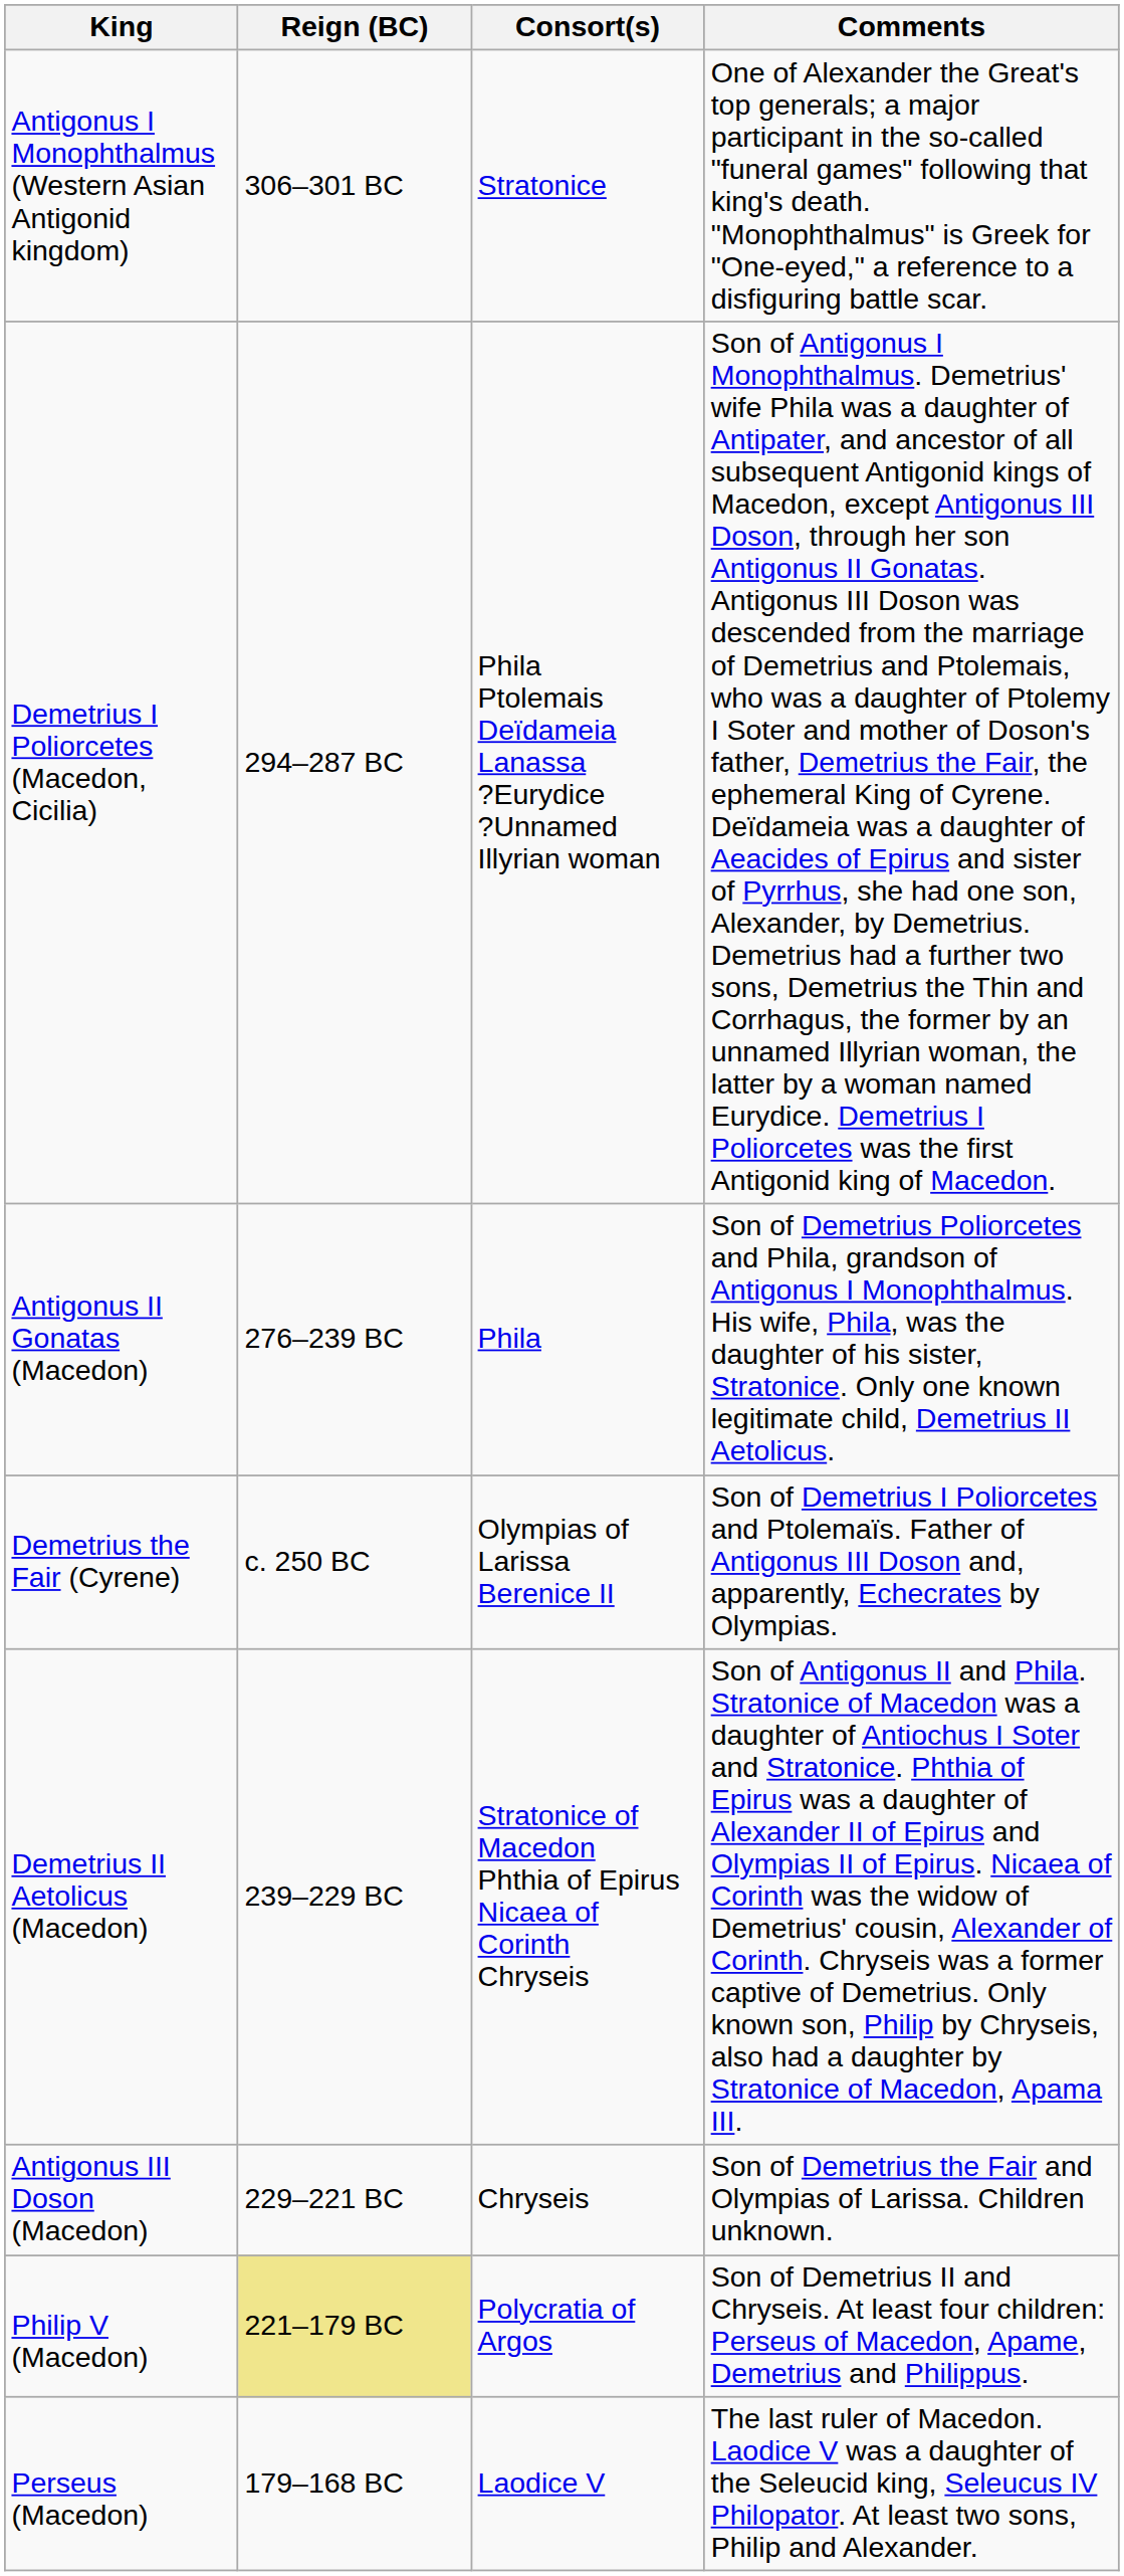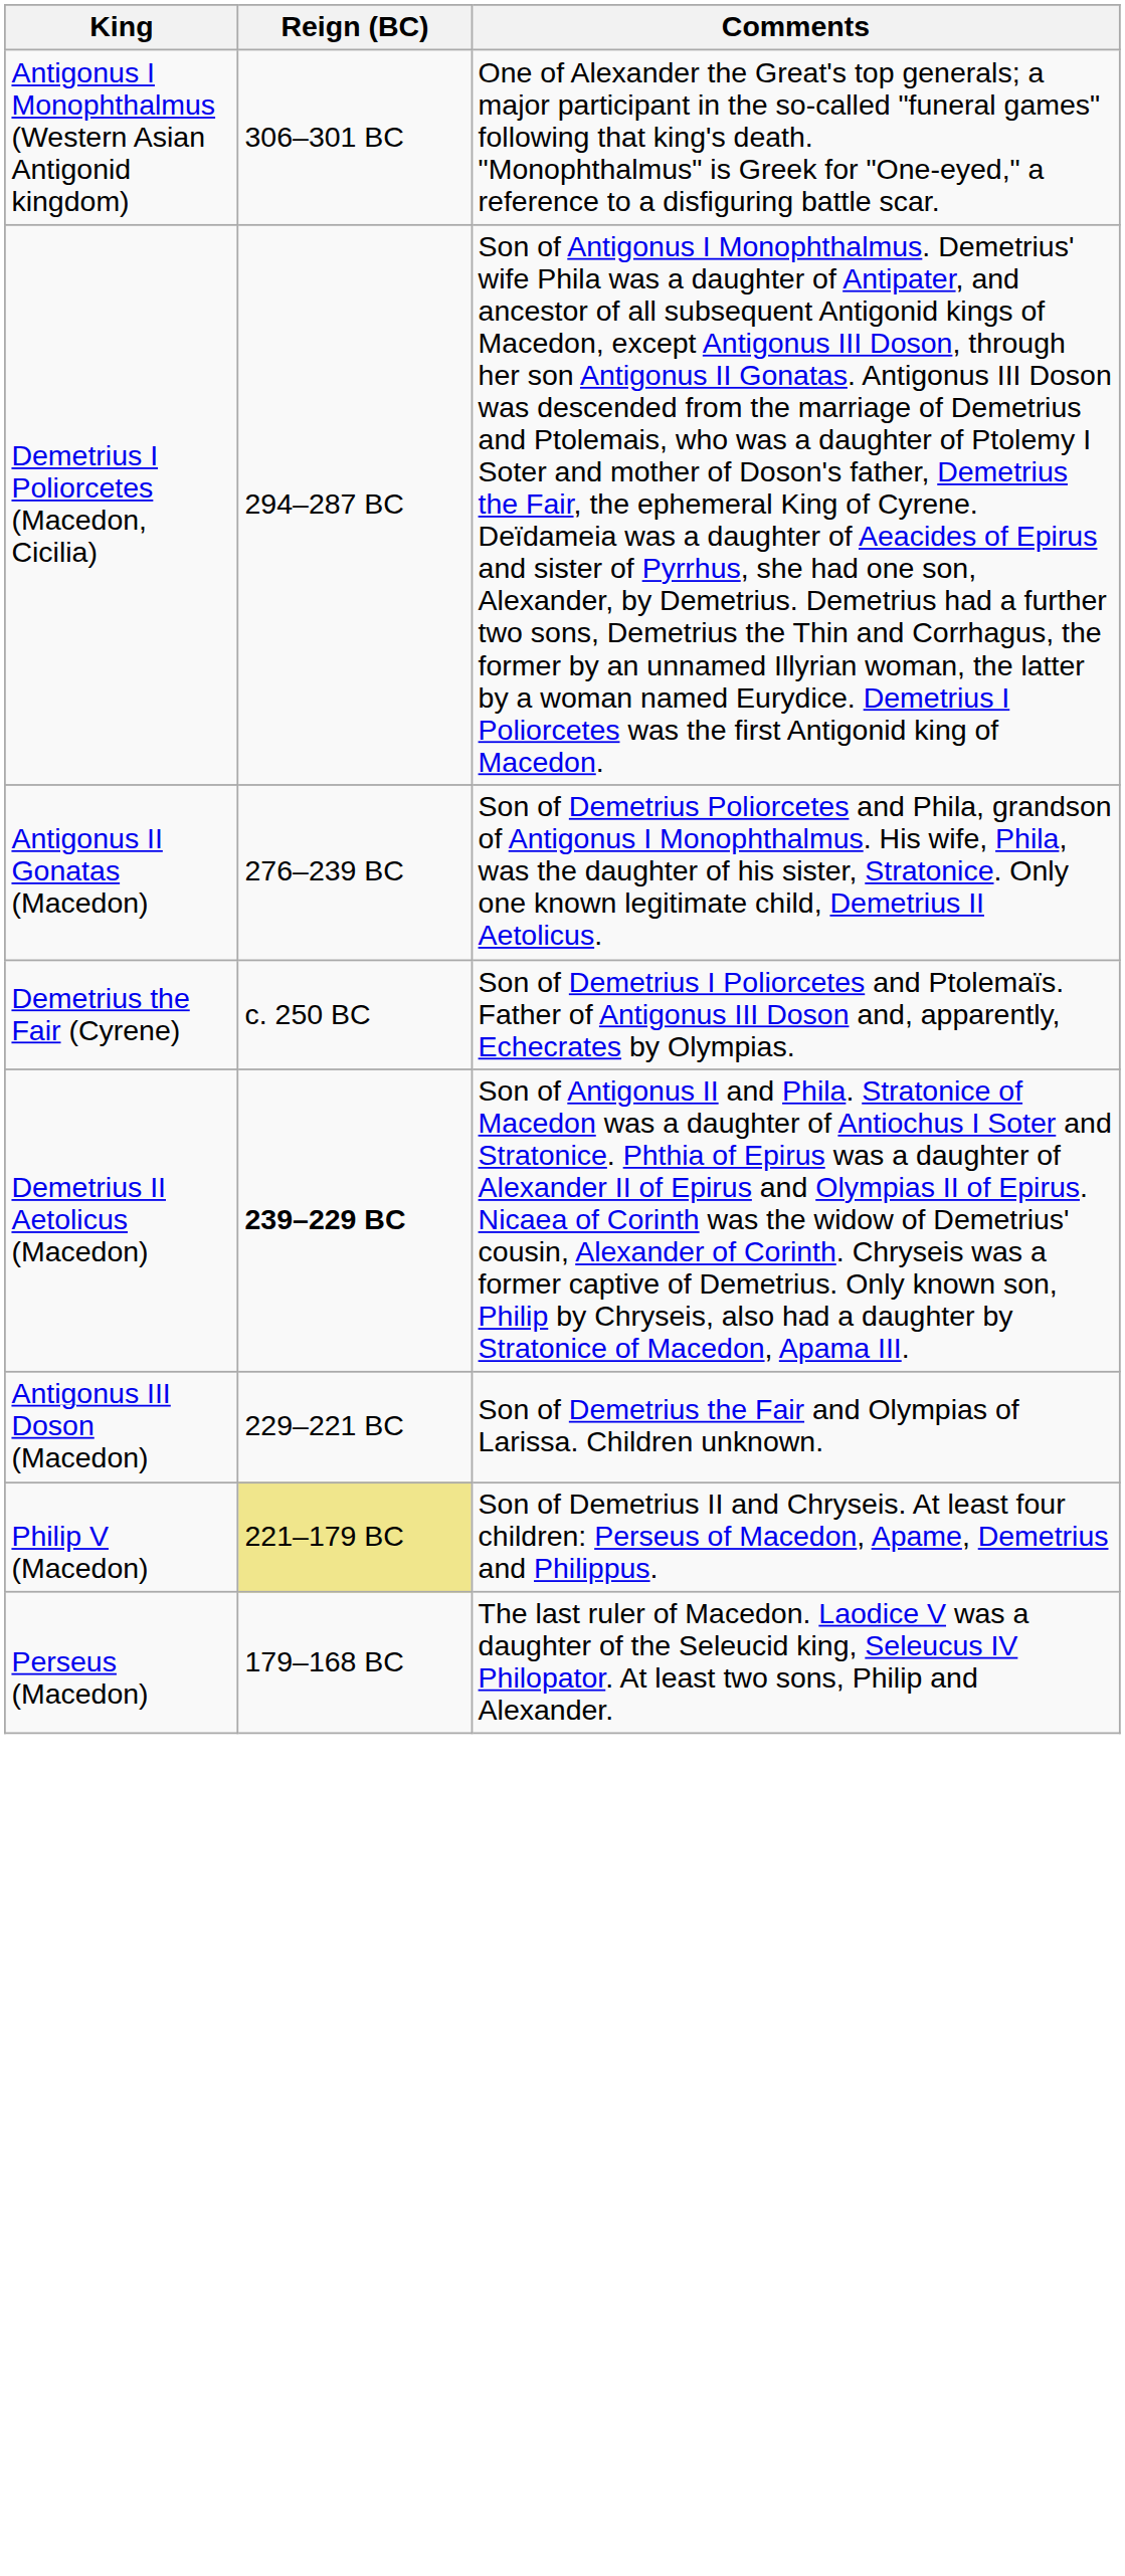 <table class="wikitable" align="center"  style="margin: 1em auto 1em auto">
 <tr>
 <th width="123px">King</th>
 <th align="center"  width="123px">Reign (BC)</th>
-<th width="123px">Consort(s)</th>
 <th>Comments</th>
 </tr>
 <tr>
 <td><a href='#'>Antigonus I Monophthalmus</a> (Western Asian Antigonid kingdom)</td>
 <td>306–301 BC</td>
-<td><a href='#'>Stratonice</a></td>
 <td>One of Alexander the Great's top generals; a major participant in the so-called "funeral games" following that king's death.<br>"Monophthalmus" is Greek for "One-eyed," a reference to a disfiguring battle scar.</td>
 </tr>
 <tr>
 <td><a href='#'>Demetrius I Poliorcetes</a> (Macedon, Cicilia)</td>
 <td>294–287 BC</td>
-<td>Phila <br> Ptolemais <br> <a href='#'>Deïdameia</a> <br> <a href='#'>Lanassa</a> <br> ?Eurydice <br> ?Unnamed Illyrian woman</td>
 <td>Son of <a href='#'>Antigonus I Monophthalmus</a>. Demetrius' wife Phila was a daughter of <a href='#'>Antipater</a>, and ancestor of all subsequent Antigonid kings of Macedon, except <a href='#'>Antigonus III Doson</a>, through her son <a href='#'>Antigonus II Gonatas</a>. Antigonus III Doson was descended from the marriage of Demetrius and Ptolemais, who was a daughter of Ptolemy I Soter and mother of Doson's father, <a href='#'>Demetrius the Fair</a>, the ephemeral King of Cyrene. Deïdameia was a daughter of <a href='#'>Aeacides of Epirus</a> and sister of <a href='#'>Pyrrhus</a>, she had one son, Alexander, by Demetrius. Demetrius had a further two sons, Demetrius the Thin and Corrhagus, the former by an unnamed Illyrian woman, the latter by a woman named Eurydice. <a href='#'>Demetrius I Poliorcetes</a> was the first Antigonid king of <a href='#'>Macedon</a>.</td>
 </tr>
 <tr>
 <td><a href='#'>Antigonus II Gonatas</a> (Macedon)</td>
 <td>276–239 BC</td>
-<td><a href='#'>Phila</a></td>
 <td>Son of <a href='#'>Demetrius Poliorcetes</a> and Phila, grandson of <a href='#'>Antigonus I Monophthalmus</a>. His wife, <a href='#'>Phila</a>, was the daughter of his sister, <a href='#'>Stratonice</a>. Only one known legitimate child, <a href='#'>Demetrius II Aetolicus</a>.</td>
 </tr>
 <tr>
 <td><a href='#'>Demetrius the Fair</a> (Cyrene)</td>
 <td>c. 250 BC</td>
-<td>Olympias of Larissa <br> <a href='#'>Berenice II</a></td>
 <td>Son of <a href='#'>Demetrius I Poliorcetes</a> and Ptolemaïs. Father of <a href='#'>Antigonus III Doson</a> and, apparently, <a href='#'>Echecrates</a> by Olympias.</td>
 </tr>
 <tr>
 <td><a href='#'>Demetrius II Aetolicus</a> (Macedon)</td>
-<td>239–229 BC</td>
-<td><a href='#'>Stratonice of Macedon</a> <br> Phthia of Epirus <br> <a href='#'>Nicaea of Corinth</a> <br> Chryseis</td>
+<td><strong>239–229 BC</strong></td>
 <td>Son of <a href='#'>Antigonus II</a> and <a href='#'>Phila</a>. <a href='#'>Stratonice of Macedon</a> was a daughter of <a href='#'>Antiochus I Soter</a> and <a href='#'>Stratonice</a>. <a href='#'>Phthia of Epirus</a> was a daughter of <a href='#'>Alexander II of Epirus</a> and <a href='#'>Olympias II of Epirus</a>. <a href='#'>Nicaea of Corinth</a> was the widow of Demetrius' cousin, <a href='#'>Alexander of Corinth</a>. Chryseis was a former captive of Demetrius. Only known son, <a href='#'>Philip</a> by Chryseis, also had a daughter by <a href='#'>Stratonice of Macedon</a>, <a href='#'>Apama III</a>.</td>
 </tr>
 <tr>
 <td><a href='#'>Antigonus III Doson</a> (Macedon)</td>
 <td>229–221 BC</td>
-<td>Chryseis</td>
 <td>Son of <a href='#'>Demetrius the Fair</a> and Olympias of Larissa. Children unknown.</td>
 </tr>
 <tr>
 <td><br> <a href='#'>Philip V</a> (Macedon)</td>
 <td style="background: khaki;">221–179 BC</td>
-<td><a href='#'>Polycratia of Argos</a></td>
 <td>Son of Demetrius II and Chryseis. At least four children: <a href='#'>Perseus of Macedon</a>, <a href='#'>Apame</a>, <a href='#'>Demetrius</a> and <a href='#'>Philippus</a>.</td>
 </tr>
 <tr>
 <td><br> <a href='#'>Perseus</a> (Macedon)</td>
 <td>179–168 BC<br></td>
-<td><a href='#'>Laodice V</a></td>
 <td>The last ruler of Macedon. <a href='#'>Laodice V</a> was a daughter of the Seleucid king, <a href='#'>Seleucus IV Philopator</a>. At least two sons, Philip and Alexander.</td>
 </tr>
 </table>
